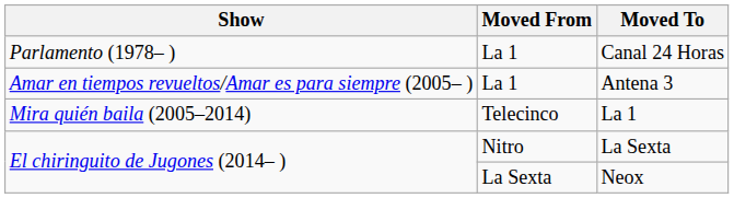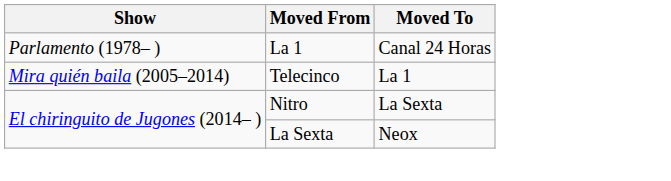 <table class="wikitable sortable">
 <tr>
 <th>Show</th>
 <th>Moved From</th>
 <th>Moved To</th>
 </tr>
 <tr>
 <td><em>Parlamento</em> (1978– )</td>
 <td>La 1</td>
 <td>Canal 24 Horas</td>
-</tr>
-<tr>
-<td><em><a href='#'>Amar en tiempos revueltos</a>/<a href='#'>Amar es para siempre</a></em> (2005– )</td>
-<td>La 1</td>
-<td>Antena 3</td>
 </tr>
 <tr>
 <td><em><a href='#'>Mira quién baila</a></em> (2005–2014)</td>
 <td>Telecinco</td>
 <td>La 1</td>
 </tr>
 <tr>
 <td rowspan=2><em><a href='#'>El chiringuito de Jugones</a></em> (2014– )</td>
 <td>Nitro</td>
 <td>La Sexta</td>
 </tr>
 <tr>
 <td>La Sexta</td>
 <td>Neox</td>
 </tr>
 </table>
